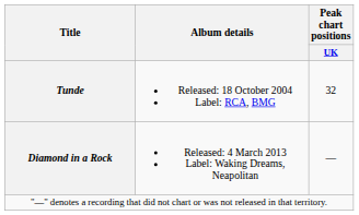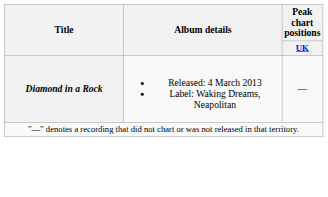 <table class="wikitable plainrowheaders" style="text-align:center;" border="1">
 <tr>
 <th scope="col" rowspan="2" style="width:12em;">Title</th>
 <th scope="col" rowspan="2" style="width:16em;">Album details</th>
 <th scope="col">Peak chart positions</th>
 </tr>
 <tr>
 <th scope="col" style="width:3.5em;font-size:90%;"><a href='#'>UK</a><br></th>
 </tr>
 <tr>
-<th scope="row"><em>Tunde</em></th>
-<td><br><ul><li>Released: 18 October 2004</li><li>Label: <a href='#'>RCA</a>, <a href='#'>BMG</a></li></ul></td>
-<td>32</td>
-</tr>
-<tr>
 <th scope="row"><em>Diamond in a Rock</em></th>
 <td><br><ul><li>Released: 4 March 2013</li><li>Label: Waking Dreams, Neapolitan</li></ul></td>
 <td>—</td>
 </tr>
 <tr>
 <td colspan="3" style="font-size:90%">"—" denotes a recording that did not chart or was not released in that territory.</td>
 </tr>
 </table>
